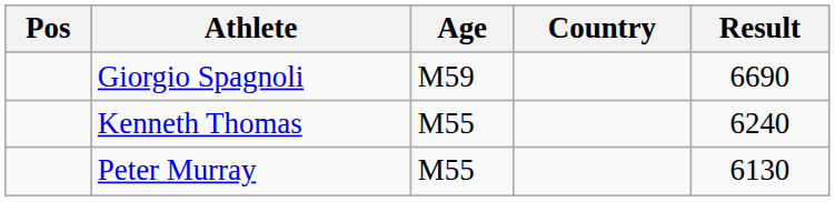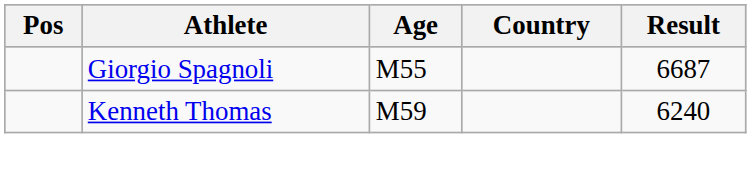 <table class="wikitable"  style="text-align:center; width:50%;">
 <tr>
 <th>Pos</th>
 <th>Athlete</th>
 <th>Age</th>
 <th>Country</th>
 <th>Result</th>
 </tr>
 <tr>
 <td align=center></td>
 <td align=left><a href='#'>Giorgio Spagnoli</a></td>
-<td align=left>M59</td>
+<td align=left>M55</td>
 <td align=left></td>
-<td>6690</td>
+<td>6687</td>
 </tr>
 <tr>
 <td align=center></td>
 <td align=left><a href='#'>Kenneth Thomas</a></td>
-<td align=left>M55</td>
+<td align=left>M59</td>
 <td align=left></td>
 <td>6240</td>
 </tr>
-<tr>
-<td align=center></td>
-<td align=left><a href='#'>Peter Murray</a></td>
-<td align=left>M55</td>
-<td align=left></td>
-<td>6130</td>
-</tr>
 </table>
